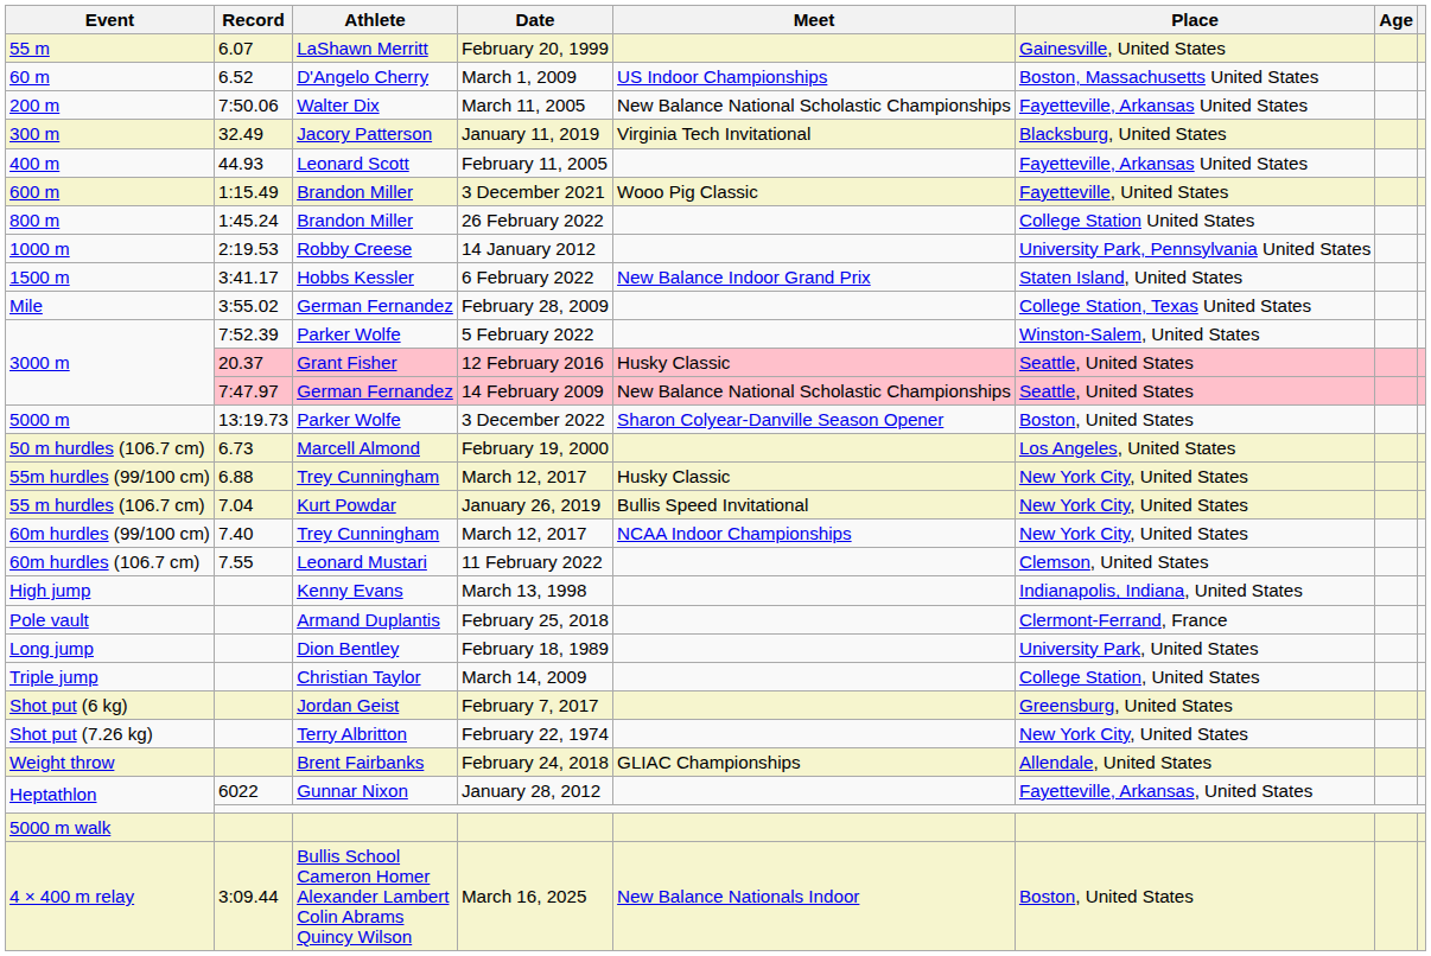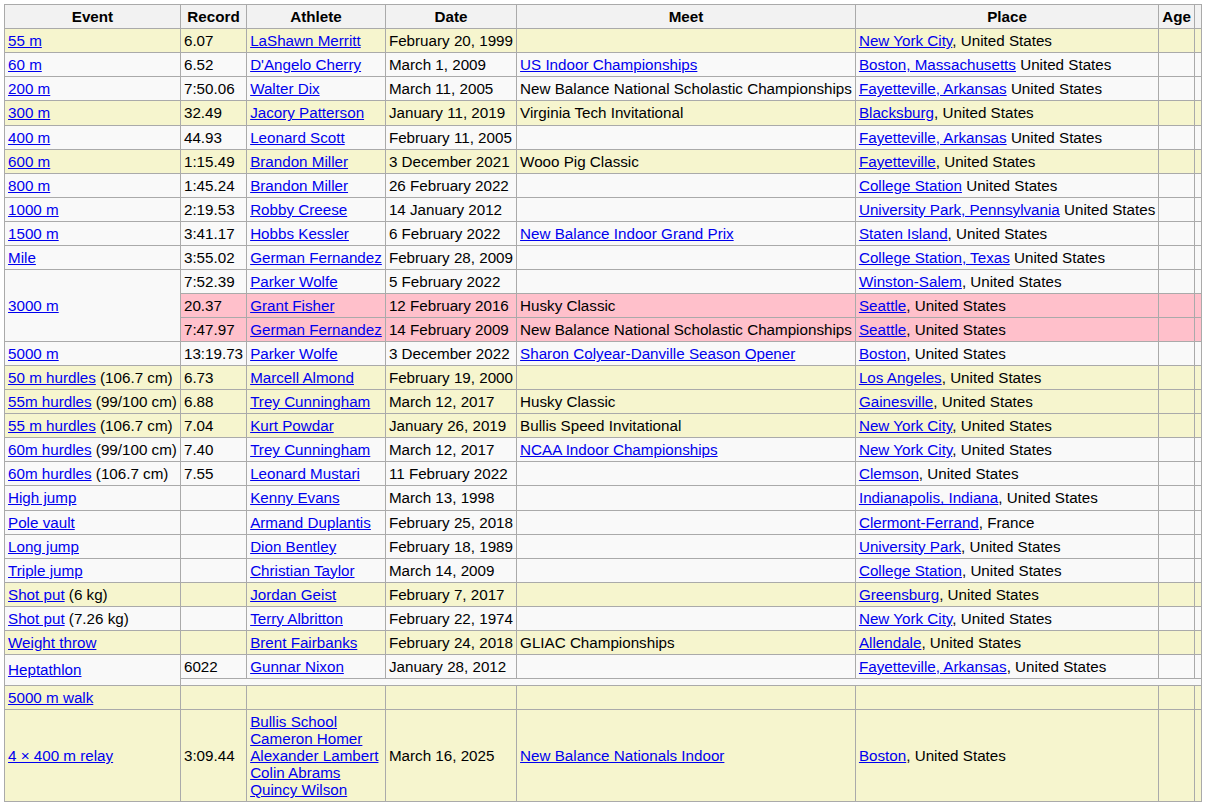 <table class=wikitable style="font-size: 95%;">
 <tr>
 <th>Event</th>
 <th>Record</th>
 <th>Athlete</th>
 <th>Date</th>
 <th>Meet</th>
 <th>Place</th>
 <th>Age</th>
 <th></th>
 </tr>
 <tr style="background:#f6F5CE;">
 <td><a href='#'>55 m</a></td>
 <td>6.07</td>
 <td><a href='#'>LaShawn Merritt</a></td>
 <td>February 20, 1999</td>
 <td></td>
-<td><a href='#'>Gainesville</a>, United States</td>
+<td><a href='#'>New York City</a>, United States</td>
 <td></td>
 <td></td>
 </tr>
 <tr>
 <td><a href='#'>60 m</a></td>
 <td>6.52</td>
 <td><a href='#'>D'Angelo Cherry</a></td>
 <td>March 1, 2009</td>
 <td><a href='#'>US Indoor Championships</a></td>
 <td><a href='#'>Boston, Massachusetts</a> United States</td>
 <td></td>
 <td></td>
 </tr>
 <tr>
 <td><a href='#'>200 m</a></td>
 <td>7:50.06 </td>
 <td><a href='#'>Walter Dix</a></td>
 <td>March 11, 2005</td>
 <td>New Balance National Scholastic Championships</td>
 <td><a href='#'>Fayetteville, Arkansas</a> United States</td>
 <td></td>
 <td></td>
 </tr>
 <tr style="background:#f6F5CE;">
 <td><a href='#'>300 m</a></td>
 <td>32.49</td>
 <td><a href='#'>Jacory Patterson</a></td>
 <td>January 11, 2019</td>
 <td>Virginia Tech Invitational</td>
 <td><a href='#'>Blacksburg</a>, United States</td>
 <td></td>
 <td></td>
 </tr>
 <tr>
 <td><a href='#'>400 m</a></td>
 <td>44.93</td>
 <td><a href='#'>Leonard Scott</a></td>
 <td>February 11, 2005</td>
 <td></td>
 <td><a href='#'>Fayetteville, Arkansas</a> United States</td>
 <td></td>
 <td></td>
 </tr>
 <tr style="background:#f6F5CE;">
 <td><a href='#'>600 m</a></td>
 <td>1:15.49</td>
 <td><a href='#'>Brandon Miller</a></td>
 <td>3 December 2021</td>
 <td>Wooo Pig Classic</td>
 <td><a href='#'>Fayetteville</a>, United States</td>
 <td></td>
 <td></td>
 </tr>
 <tr>
 <td><a href='#'>800 m</a></td>
 <td>1:45.24</td>
 <td><a href='#'>Brandon Miller</a></td>
 <td>26 February 2022</td>
 <td></td>
 <td><a href='#'>College Station</a> United States</td>
 <td></td>
 <td></td>
 </tr>
 <tr>
 <td><a href='#'>1000 m</a></td>
 <td>2:19.53</td>
 <td><a href='#'>Robby Creese</a></td>
 <td>14 January 2012</td>
 <td></td>
 <td><a href='#'>University Park, Pennsylvania</a> United States</td>
 <td></td>
 <td></td>
 </tr>
 <tr>
 <td><a href='#'>1500 m</a></td>
 <td>3:41.17</td>
 <td><a href='#'>Hobbs Kessler</a></td>
 <td>6 February 2022</td>
 <td><a href='#'>New Balance Indoor Grand Prix</a></td>
 <td><a href='#'>Staten Island</a>, United States</td>
 <td></td>
 <td></td>
 </tr>
 <tr>
 <td><a href='#'>Mile</a></td>
 <td>3:55.02</td>
 <td><a href='#'>German Fernandez</a></td>
 <td>February 28, 2009</td>
 <td></td>
 <td><a href='#'>College Station, Texas</a> United States</td>
 <td></td>
 <td></td>
 </tr>
 <tr>
 <td rowspan=3><a href='#'>3000 m</a></td>
 <td>7:52.39</td>
 <td><a href='#'>Parker Wolfe</a></td>
 <td>5 February 2022</td>
 <td></td>
 <td><a href='#'>Winston-Salem</a>, United States</td>
 <td></td>
 <td></td>
 </tr>
 <tr style="background:pink">
 <td>20.37</td>
 <td><a href='#'>Grant Fisher</a></td>
 <td>12 February 2016</td>
 <td>Husky Classic</td>
 <td><a href='#'>Seattle</a>, United States</td>
 <td></td>
 <td></td>
 </tr>
 <tr style="background:pink">
 <td>7:47.97 </td>
 <td><a href='#'>German Fernandez</a></td>
 <td>14 February 2009</td>
 <td>New Balance National Scholastic Championships</td>
 <td><a href='#'>Seattle</a>, United States</td>
 <td></td>
 <td></td>
 </tr>
 <tr>
 <td><a href='#'>5000 m</a></td>
 <td>13:19.73</td>
 <td><a href='#'>Parker Wolfe</a></td>
 <td>3 December 2022</td>
 <td><a href='#'>Sharon Colyear-Danville Season Opener</a></td>
 <td><a href='#'>Boston</a>, United States</td>
 <td></td>
 <td></td>
 </tr>
 <tr style="background:#f6f5ce;">
 <td><a href='#'>50 m hurdles</a> (106.7 cm)</td>
 <td>6.73</td>
 <td><a href='#'>Marcell Almond</a></td>
 <td>February 19, 2000</td>
 <td></td>
 <td><a href='#'>Los Angeles</a>, United States</td>
 <td></td>
 <td></td>
 </tr>
 <tr style="background:#f6f5ce;">
 <td><a href='#'>55m hurdles</a> (99/100 cm)</td>
 <td>6.88</td>
 <td><a href='#'>Trey Cunningham</a></td>
 <td>March 12, 2017</td>
 <td>Husky Classic</td>
-<td><a href='#'>New York City</a>, United States</td>
+<td><a href='#'>Gainesville</a>, United States</td>
 <td></td>
 <td></td>
 </tr>
 <tr style="background:#f6f5ce;">
 <td><a href='#'>55 m hurdles</a> (106.7 cm)</td>
 <td>7.04</td>
 <td><a href='#'>Kurt Powdar</a></td>
 <td>January 26, 2019</td>
 <td>Bullis Speed Invitational</td>
 <td><a href='#'>New York City</a>, United States</td>
 <td></td>
 <td></td>
 </tr>
 <tr>
 <td><a href='#'>60m hurdles</a> (99/100 cm)</td>
 <td>7.40</td>
 <td><a href='#'>Trey Cunningham</a></td>
 <td>March 12, 2017</td>
 <td><a href='#'>NCAA Indoor Championships</a></td>
 <td><a href='#'>New York City</a>, United States</td>
 <td></td>
 <td></td>
 </tr>
 <tr>
 <td><a href='#'>60m hurdles</a> (106.7 cm)</td>
 <td>7.55</td>
 <td><a href='#'>Leonard Mustari</a></td>
 <td>11 February 2022</td>
 <td></td>
 <td><a href='#'>Clemson</a>, United States</td>
 <td></td>
 <td></td>
 </tr>
 <tr>
 <td><a href='#'>High jump</a></td>
 <td></td>
 <td><a href='#'>Kenny Evans</a></td>
 <td>March 13, 1998</td>
 <td></td>
 <td><a href='#'>Indianapolis, Indiana</a>, United States</td>
 <td></td>
 <td></td>
 </tr>
 <tr>
 <td><a href='#'>Pole vault</a></td>
 <td></td>
 <td><a href='#'>Armand Duplantis</a></td>
 <td>February 25, 2018</td>
 <td></td>
 <td><a href='#'>Clermont-Ferrand</a>, France</td>
 <td></td>
 <td></td>
 </tr>
 <tr>
 <td><a href='#'>Long jump</a></td>
 <td></td>
 <td><a href='#'>Dion Bentley</a></td>
 <td>February 18, 1989</td>
 <td></td>
 <td><a href='#'>University Park</a>, United States</td>
 <td></td>
 <td></td>
 </tr>
 <tr>
 <td><a href='#'>Triple jump</a></td>
 <td></td>
 <td><a href='#'>Christian Taylor</a></td>
 <td>March 14, 2009</td>
 <td></td>
 <td><a href='#'>College Station</a>, United States</td>
 <td></td>
 <td></td>
 </tr>
 <tr style="background:#f6F5CE;">
 <td><a href='#'>Shot put</a> (6 kg)</td>
 <td></td>
 <td><a href='#'>Jordan Geist</a></td>
 <td>February 7, 2017</td>
 <td></td>
 <td><a href='#'>Greensburg</a>, United States</td>
 <td></td>
 <td></td>
 </tr>
 <tr>
 <td><a href='#'>Shot put</a> (7.26 kg)</td>
 <td></td>
 <td><a href='#'>Terry Albritton</a></td>
 <td>February 22, 1974</td>
 <td></td>
 <td><a href='#'>New York City</a>, United States</td>
 <td></td>
 <td></td>
 </tr>
 <tr style="background:#f6F5CE;">
 <td><a href='#'>Weight throw</a></td>
 <td></td>
 <td><a href='#'>Brent Fairbanks</a></td>
 <td>February 24, 2018</td>
 <td>GLIAC Championships</td>
 <td><a href='#'>Allendale</a>, United States</td>
 <td></td>
 <td></td>
 </tr>
 <tr>
 <td rowspan=2><a href='#'>Heptathlon</a></td>
 <td>6022</td>
 <td><a href='#'>Gunnar Nixon</a></td>
 <td>January 28, 2012</td>
 <td></td>
 <td><a href='#'>Fayetteville, Arkansas</a>, United States</td>
 <td></td>
 <td></td>
 </tr>
 <tr>
 <td colspan=7></td>
 </tr>
 <tr style="background:#f6F5CE;">
 <td><a href='#'>5000 m walk</a></td>
 <td></td>
 <td></td>
 <td></td>
 <td></td>
 <td></td>
 <td></td>
 <td></td>
 </tr>
 <tr style="background:#f6F5CE;">
 <td><a href='#'>4 × 400 m relay</a></td>
 <td>3:09.44</td>
 <td><a href='#'>Bullis School</a><br><a href='#'>Cameron Homer</a><br><a href='#'>Alexander Lambert</a><br><a href='#'>Colin Abrams</a><br><a href='#'>Quincy Wilson</a></td>
 <td>March 16, 2025</td>
 <td><a href='#'>New Balance Nationals Indoor</a></td>
 <td><a href='#'>Boston</a>, United States</td>
 <td><br> <br> <br></td>
 <td></td>
 </tr>
 </table>
